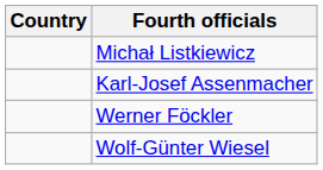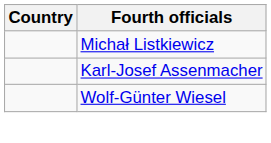 <table class="wikitable">
 <tr>
 <th>Country</th>
 <th>Fourth officials</th>
 </tr>
 <tr>
 <td></td>
 <td><a href='#'>Michał Listkiewicz</a></td>
 </tr>
 <tr>
 <td></td>
 <td><a href='#'>Karl-Josef Assenmacher</a></td>
 </tr>
 <tr>
 <td></td>
-<td><a href='#'>Werner Föckler</a></td>
-</tr>
-<tr>
-<td></td>
 <td><a href='#'>Wolf-Günter Wiesel</a></td>
 </tr>
 </table>
